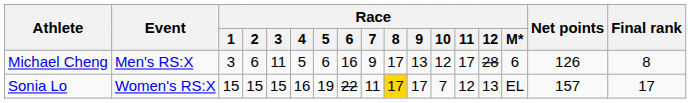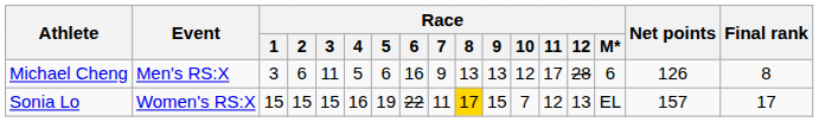 <table class="wikitable" style="font-size:90%">
 <tr>
 <th rowspan="2">Athlete</th>
 <th rowspan="2">Event</th>
 <th colspan=13>Race</th>
 <th rowspan=2>Net points</th>
 <th rowspan=2>Final rank</th>
 </tr>
 <tr style="font-size:95%">
 <th>1</th>
 <th>2</th>
 <th>3</th>
 <th>4</th>
 <th>5</th>
 <th>6</th>
 <th>7</th>
 <th>8</th>
 <th>9</th>
 <th>10</th>
 <th>11</th>
 <th>12</th>
 <th>M*</th>
 </tr>
 <tr align=center>
 <td align=left><a href='#'>Michael Cheng</a></td>
 <td align=left><a href='#'>Men's RS:X</a></td>
 <td>3</td>
 <td>6</td>
 <td>11</td>
 <td>5</td>
 <td>6</td>
 <td>16</td>
 <td>9</td>
-<td>17</td>
+<td>13</td>
 <td>13</td>
 <td>12</td>
 <td>17</td>
 <td><s>28</s></td>
 <td>6</td>
 <td>126</td>
 <td>8</td>
 </tr>
 <tr align=center>
 <td align=left><a href='#'>Sonia Lo</a></td>
 <td align=left><a href='#'>Women's RS:X</a></td>
 <td>15</td>
 <td>15</td>
 <td>15</td>
 <td>16</td>
 <td>19</td>
 <td><s>22</s></td>
 <td>11</td>
 <td style="background: gold;">17</td>
-<td>17</td>
+<td>15</td>
 <td>7</td>
 <td>12</td>
 <td>13</td>
 <td>EL</td>
 <td>157</td>
 <td>17</td>
 </tr>
 </table>
